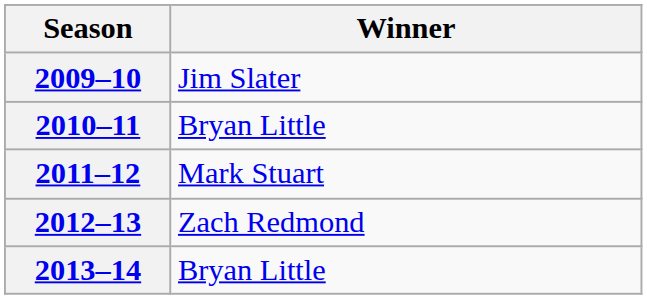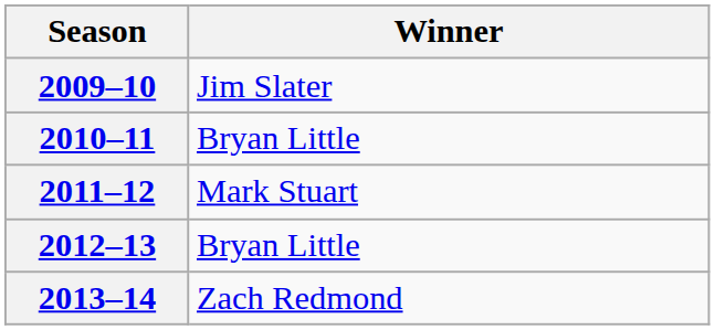 <table class="wikitable">
 <tr>
 <th scope="col" style="width:5em">Season</th>
 <th scope="col" style="width:15em">Winner</th>
 </tr>
 <tr>
 <th scope="row"><a href='#'>2009–10</a></th>
 <td><a href='#'>Jim Slater</a></td>
 </tr>
 <tr>
 <th scope="row"><a href='#'>2010–11</a></th>
 <td><a href='#'>Bryan Little</a></td>
 </tr>
 <tr>
 <th scope="row"><a href='#'>2011–12</a></th>
 <td><a href='#'>Mark Stuart</a></td>
 </tr>
 <tr>
 <th scope="row"><a href='#'>2012–13</a></th>
-<td><a href='#'>Zach Redmond</a></td>
+<td><a href='#'>Bryan Little</a></td>
 </tr>
 <tr>
 <th scope="row"><a href='#'>2013–14</a></th>
-<td><a href='#'>Bryan Little</a></td>
+<td><a href='#'>Zach Redmond</a></td>
 </tr>
 </table>
